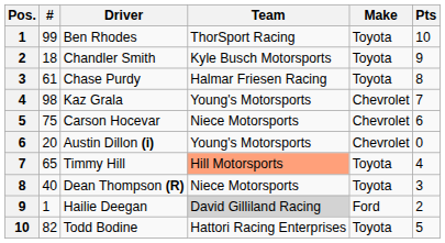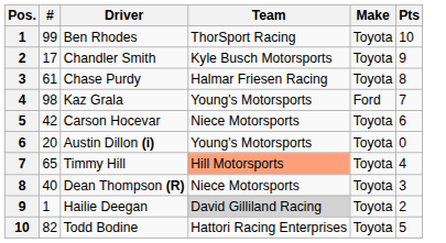 <table class="wikitable" style="font-size:95%">
 <tr>
 <th>Pos.</th>
 <th>#</th>
 <th>Driver</th>
 <th>Team</th>
 <th>Make</th>
 <th>Pts</th>
 </tr>
 <tr>
 <th>1</th>
 <td>99</td>
 <td>Ben Rhodes</td>
 <td>ThorSport Racing</td>
 <td>Toyota</td>
 <td>10</td>
 </tr>
 <tr>
 <th>2</th>
-<td>18</td>
+<td>17</td>
 <td>Chandler Smith</td>
 <td>Kyle Busch Motorsports</td>
 <td>Toyota</td>
 <td>9</td>
 </tr>
 <tr>
 <th>3</th>
 <td>61</td>
 <td>Chase Purdy</td>
 <td>Halmar Friesen Racing</td>
 <td>Toyota</td>
 <td>8</td>
 </tr>
 <tr>
 <th>4</th>
 <td>98</td>
 <td>Kaz Grala</td>
 <td>Young's Motorsports</td>
-<td>Chevrolet</td>
+<td>Ford</td>
 <td>7</td>
 </tr>
 <tr>
 <th>5</th>
-<td>75</td>
+<td>42</td>
 <td>Carson Hocevar</td>
 <td>Niece Motorsports</td>
-<td>Chevrolet</td>
+<td>Toyota</td>
 <td>6</td>
 </tr>
 <tr>
 <th>6</th>
 <td>20</td>
 <td>Austin Dillon <strong>(i)</strong></td>
 <td>Young's Motorsports</td>
-<td>Chevrolet</td>
+<td>Toyota</td>
 <td>0</td>
 </tr>
 <tr>
 <th>7</th>
 <td>65</td>
 <td>Timmy Hill</td>
 <td style="background: lightsalmon;">Hill Motorsports</td>
 <td>Toyota</td>
 <td>4</td>
 </tr>
 <tr>
 <th>8</th>
 <td>40</td>
 <td>Dean Thompson <strong>(R)</strong></td>
 <td>Niece Motorsports</td>
 <td>Toyota</td>
 <td>3</td>
 </tr>
 <tr>
 <th>9</th>
 <td>1</td>
 <td>Hailie Deegan</td>
 <td style="background: lightgrey;">David Gilliland Racing</td>
-<td>Ford</td>
+<td>Toyota</td>
 <td>2</td>
 </tr>
 <tr>
 <th>10</th>
 <td>82</td>
 <td>Todd Bodine</td>
 <td>Hattori Racing Enterprises</td>
 <td>Toyota</td>
 <td>5</td>
 </tr>
 </table>
